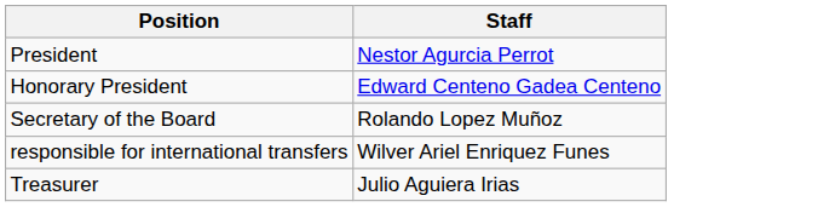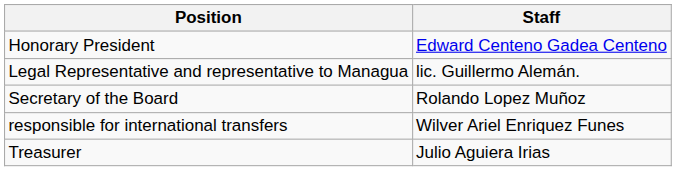 <table class=wikitable>
 <tr>
 <th>Position</th>
 <th>Staff</th>
 </tr>
 <tr>
-<td>President</td>
-<td><a href='#'>Nestor Agurcia Perrot</a></td>
+<td>Honorary President</td>
+<td><a href='#'>Edward Centeno Gadea Centeno</a></td>
 </tr>
 <tr>
-<td>Honorary President</td>
-<td><a href='#'>Edward Centeno Gadea Centeno</a></td>
+<td>Legal Representative and representative to Managua</td>
+<td>lic. Guillermo Alemán.</td>
 </tr>
 <tr>
 <td>Secretary of the Board</td>
 <td>Rolando Lopez Muñoz</td>
 </tr>
 <tr>
 <td>responsible for international transfers</td>
 <td>Wilver Ariel Enriquez Funes</td>
 </tr>
 <tr>
 <td>Treasurer</td>
 <td>Julio Aguiera Irias</td>
 </tr>
 </table>
